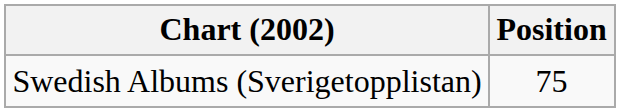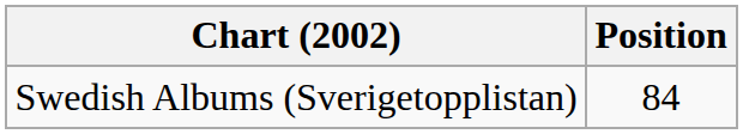 <table class="wikitable">
 <tr>
 <th>Chart (2002)</th>
 <th>Position</th>
 </tr>
 <tr>
 <td>Swedish Albums (Sverigetopplistan)</td>
-<td align="center">75</td>
+<td align="center">84</td>
 </tr>
 </table>
